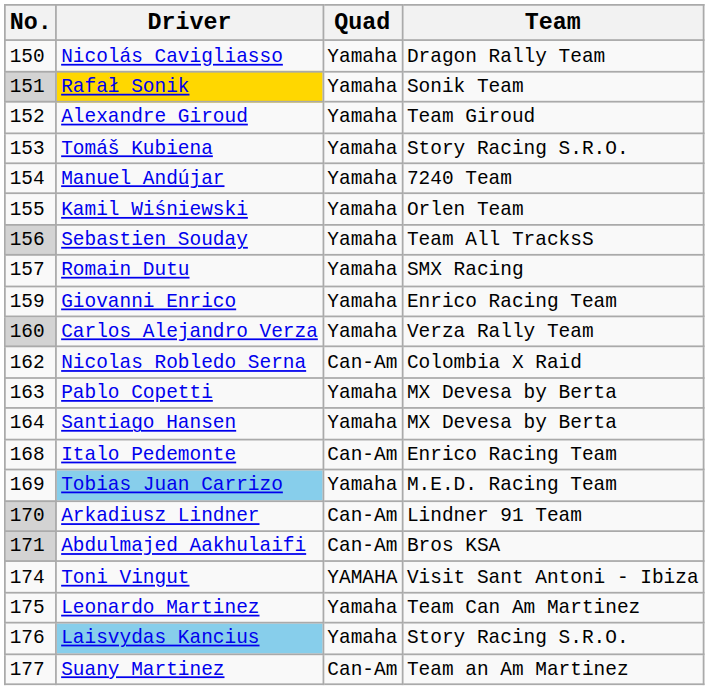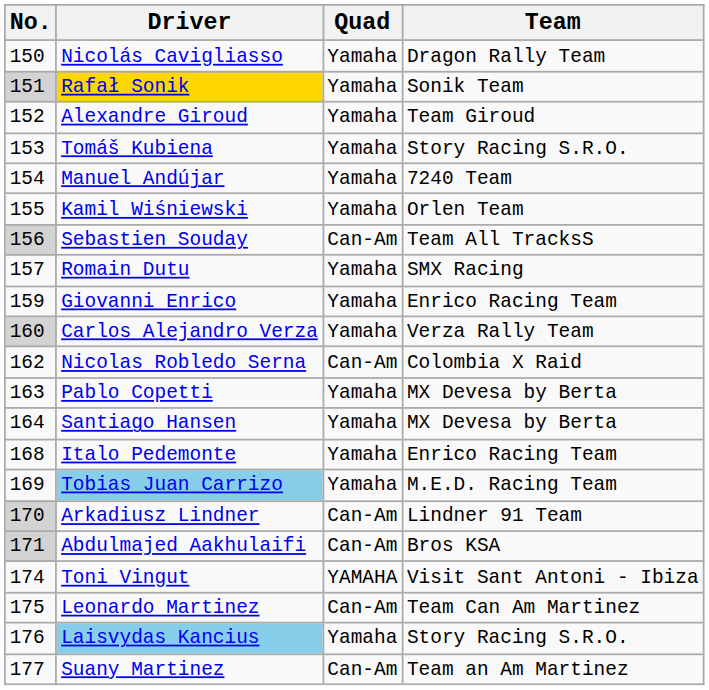 <table class="wikitable sortable" style="font-size:85%;">
 <tr>
 <th><big>No.</big></th>
 <th><big>Driver</big></th>
 <th><big>Quad</big></th>
 <th><big>Team</big></th>
 </tr>
 <tr>
 <td>150</td>
 <td> <a href='#'>Nicolás Cavigliasso</a></td>
 <td>Yamaha</td>
 <td>Dragon Rally Team</td>
 </tr>
 <tr>
 <td bgcolor="lightgrey">151</td>
 <td bgcolor="gold"> <a href='#'>Rafał Sonik</a></td>
 <td>Yamaha</td>
 <td>Sonik Team</td>
 </tr>
 <tr>
 <td>152</td>
 <td> <a href='#'>Alexandre Giroud</a></td>
 <td>Yamaha</td>
 <td>Team Giroud</td>
 </tr>
 <tr>
 <td>153</td>
 <td> <a href='#'>Tomáš Kubiena</a></td>
 <td>Yamaha</td>
 <td>Story Racing S.R.O.</td>
 </tr>
 <tr>
 <td>154</td>
 <td> <a href='#'>Manuel Andújar</a></td>
 <td>Yamaha</td>
 <td>7240 Team</td>
 </tr>
 <tr>
 <td>155</td>
 <td> <a href='#'>Kamil Wiśniewski</a></td>
 <td>Yamaha</td>
 <td>Orlen Team</td>
 </tr>
 <tr>
 <td bgcolor="lightgrey">156</td>
 <td> <a href='#'>Sebastien Souday</a></td>
-<td>Yamaha</td>
+<td>Can-Am</td>
 <td>Team All TracksS</td>
 </tr>
 <tr>
 <td>157</td>
 <td> <a href='#'>Romain Dutu</a></td>
 <td>Yamaha</td>
 <td>SMX Racing</td>
 </tr>
 <tr>
 <td>159</td>
 <td> <a href='#'>Giovanni Enrico</a></td>
 <td>Yamaha</td>
 <td>Enrico Racing Team</td>
 </tr>
 <tr>
 <td bgcolor="lightgrey">160</td>
 <td> <a href='#'>Carlos Alejandro Verza</a></td>
 <td>Yamaha</td>
 <td>Verza Rally Team</td>
 </tr>
 <tr>
 <td>162</td>
 <td> <a href='#'>Nicolas Robledo Serna</a></td>
 <td>Can-Am</td>
 <td>Colombia X Raid</td>
 </tr>
 <tr>
 <td>163</td>
 <td> <a href='#'>Pablo Copetti</a></td>
 <td>Yamaha</td>
 <td>MX Devesa by Berta</td>
 </tr>
 <tr>
 <td>164</td>
 <td> <a href='#'>Santiago Hansen</a></td>
 <td>Yamaha</td>
 <td>MX Devesa by Berta</td>
 </tr>
 <tr>
 <td>168</td>
 <td> <a href='#'>Italo Pedemonte</a></td>
-<td>Can-Am</td>
+<td>Yamaha</td>
 <td>Enrico Racing Team</td>
 </tr>
 <tr>
 <td>169</td>
 <td bgcolor="skyblue"> <a href='#'>Tobias Juan Carrizo</a></td>
 <td>Yamaha</td>
 <td>M.E.D. Racing Team</td>
 </tr>
 <tr>
 <td bgcolor="lightgrey">170</td>
 <td> <a href='#'>Arkadiusz Lindner</a></td>
 <td>Can-Am</td>
 <td>Lindner 91 Team</td>
 </tr>
 <tr>
 <td bgcolor="lightgrey">171</td>
 <td> <a href='#'>Abdulmajed Aakhulaifi</a></td>
 <td>Can-Am</td>
 <td>Bros KSA</td>
 </tr>
 <tr>
 <td>174</td>
 <td> <a href='#'>Toni Vingut</a></td>
 <td>YAMAHA</td>
 <td>Visit Sant Antoni - Ibiza</td>
 </tr>
 <tr>
 <td>175</td>
 <td> <a href='#'>Leonardo Martinez</a></td>
-<td>Yamaha</td>
+<td>Can-Am</td>
 <td>Team Can Am Martinez</td>
 </tr>
 <tr>
 <td>176</td>
 <td bgcolor="skyblue"> <a href='#'>Laisvydas Kancius</a></td>
 <td>Yamaha</td>
 <td>Story Racing S.R.O.</td>
 </tr>
 <tr>
 <td>177</td>
 <td> <a href='#'>Suany Martinez</a></td>
 <td>Can-Am</td>
 <td>Team an Am Martinez</td>
 </tr>
 </table>
